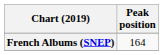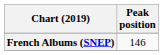 <table class="wikitable sortable plainrowheaders" style="text-align:center">
 <tr>
 <th scope="col">Chart (2019)</th>
 <th scope="col">Peak<br>position</th>
 </tr>
 <tr>
 </tr>
 <tr>
 </tr>
 <tr>
 <th scope="row">French Albums (<a href='#'>SNEP</a>)</th>
-<td>164</td>
+<td>146</td>
 </tr>
 <tr>
 </tr>
 <tr>
 </tr>
 <tr>
 </tr>
 </table>
